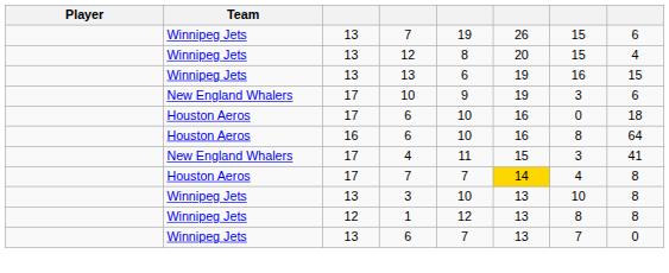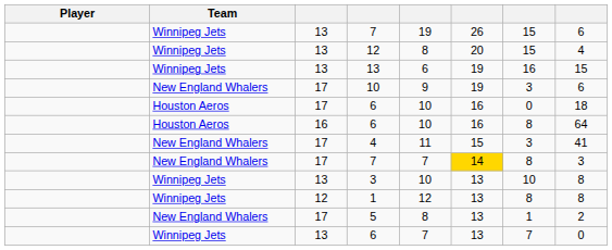 <table style="padding:3px; border-spacing:0; text-align:center;" class="wikitable sortable">
 <tr>
 <th style="width:12em">Player</th>
 <th style="width:12em">Team</th>
 <th style="width:4em"></th>
 <th style="width:4em"></th>
 <th style="width:4em"></th>
 <th style="width:4em"></th>
 <th data-sort-type="number" style="width:4em"></th>
 <th style="width:4em"></th>
 </tr>
 <tr>
 <td align=left></td>
 <td align=left><a href='#'>Winnipeg Jets</a></td>
 <td>13</td>
 <td>7</td>
 <td>19</td>
 <td>26</td>
 <td>15</td>
 <td>6</td>
 </tr>
 <tr>
 <td align=left></td>
 <td align=left><a href='#'>Winnipeg Jets</a></td>
 <td>13</td>
 <td>12</td>
 <td>8</td>
 <td>20</td>
 <td>15</td>
 <td>4</td>
 </tr>
 <tr>
 <td align=left></td>
 <td align=left><a href='#'>Winnipeg Jets</a></td>
 <td>13</td>
 <td>13</td>
 <td>6</td>
 <td>19</td>
 <td>16</td>
 <td>15</td>
 </tr>
 <tr>
 <td align=left></td>
 <td align=left><a href='#'>New England Whalers</a></td>
 <td>17</td>
 <td>10</td>
 <td>9</td>
 <td>19</td>
 <td>3</td>
 <td>6</td>
 </tr>
 <tr>
 <td align=left></td>
 <td align=left><a href='#'>Houston Aeros</a></td>
 <td>17</td>
 <td>6</td>
 <td>10</td>
 <td>16</td>
 <td>0</td>
 <td>18</td>
 </tr>
 <tr>
 <td align=left></td>
 <td align=left><a href='#'>Houston Aeros</a></td>
 <td>16</td>
 <td>6</td>
 <td>10</td>
 <td>16</td>
 <td>8</td>
 <td>64</td>
 </tr>
 <tr>
 <td align=left></td>
 <td align=left><a href='#'>New England Whalers</a></td>
 <td>17</td>
 <td>4</td>
 <td>11</td>
 <td>15</td>
 <td>3</td>
 <td>41</td>
 </tr>
 <tr>
 <td align=left></td>
-<td align=left><a href='#'>Houston Aeros</a></td>
+<td align=left><a href='#'>New England Whalers</a></td>
 <td>17</td>
 <td>7</td>
 <td>7</td>
 <td style="background: gold;">14</td>
-<td>4</td>
 <td>8</td>
+<td>3</td>
 </tr>
 <tr>
 <td align=left></td>
 <td align=left><a href='#'>Winnipeg Jets </a></td>
 <td>13</td>
 <td>3</td>
 <td>10</td>
 <td>13</td>
 <td>10</td>
 <td>8</td>
 </tr>
 <tr>
 <td align=left></td>
 <td align=left><a href='#'>Winnipeg Jets</a></td>
 <td>12</td>
 <td>1</td>
 <td>12</td>
 <td>13</td>
 <td>8</td>
 <td>8</td>
 </tr>
 <tr>
 <td align=left></td>
+<td align=left><a href='#'>New England Whalers</a></td>
+<td>17</td>
+<td>5</td>
+<td>8</td>
+<td>13</td>
+<td>1</td>
+<td>2</td>
+</tr>
+<tr>
+<td align=left></td>
 <td align=left><a href='#'>Winnipeg Jets</a></td>
 <td>13</td>
 <td>6</td>
 <td>7</td>
 <td>13</td>
 <td>7</td>
 <td>0</td>
 </tr>
 </table>
